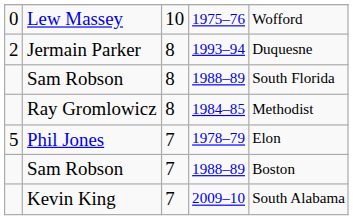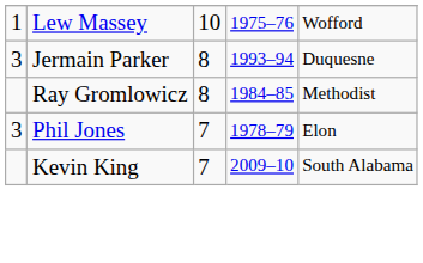 <table class="wikitable">
 <tr>
 </tr>
 <tr>
-<td>0</td>
+<td>1</td>
 <td><a href='#'>Lew Massey</a></td>
 <td>10</td>
 <td style="font-size:80%;"><a href='#'>1975–76</a></td>
 <td style="font-size:80%;">Wofford</td>
 </tr>
 <tr>
-<td>2</td>
+<td>3</td>
 <td>Jermain Parker</td>
 <td>8</td>
 <td style="font-size:80%;"><a href='#'>1993–94</a></td>
 <td style="font-size:80%;">Duquesne</td>
-</tr>
-<tr>
-<td></td>
-<td>Sam Robson</td>
-<td>8</td>
-<td style="font-size:80%;"><a href='#'>1988–89</a></td>
-<td style="font-size:80%;">South Florida</td>
 </tr>
 <tr>
 <td></td>
 <td>Ray Gromlowicz</td>
 <td>8</td>
 <td style="font-size:80%;"><a href='#'>1984–85</a></td>
 <td style="font-size:80%;">Methodist</td>
 </tr>
 <tr>
-<td>5</td>
+<td>3</td>
 <td><a href='#'>Phil Jones</a></td>
 <td>7</td>
 <td style="font-size:80%;"><a href='#'>1978–79</a></td>
 <td style="font-size:80%;">Elon</td>
-</tr>
-<tr>
-<td></td>
-<td>Sam Robson</td>
-<td>7</td>
-<td style="font-size:80%;"><a href='#'>1988–89</a></td>
-<td style="font-size:80%;">Boston</td>
 </tr>
 <tr>
 <td></td>
 <td>Kevin King</td>
 <td>7</td>
 <td style="font-size:80%;"><a href='#'>2009–10</a></td>
 <td style="font-size:80%;">South Alabama</td>
 </tr>
 </table>
